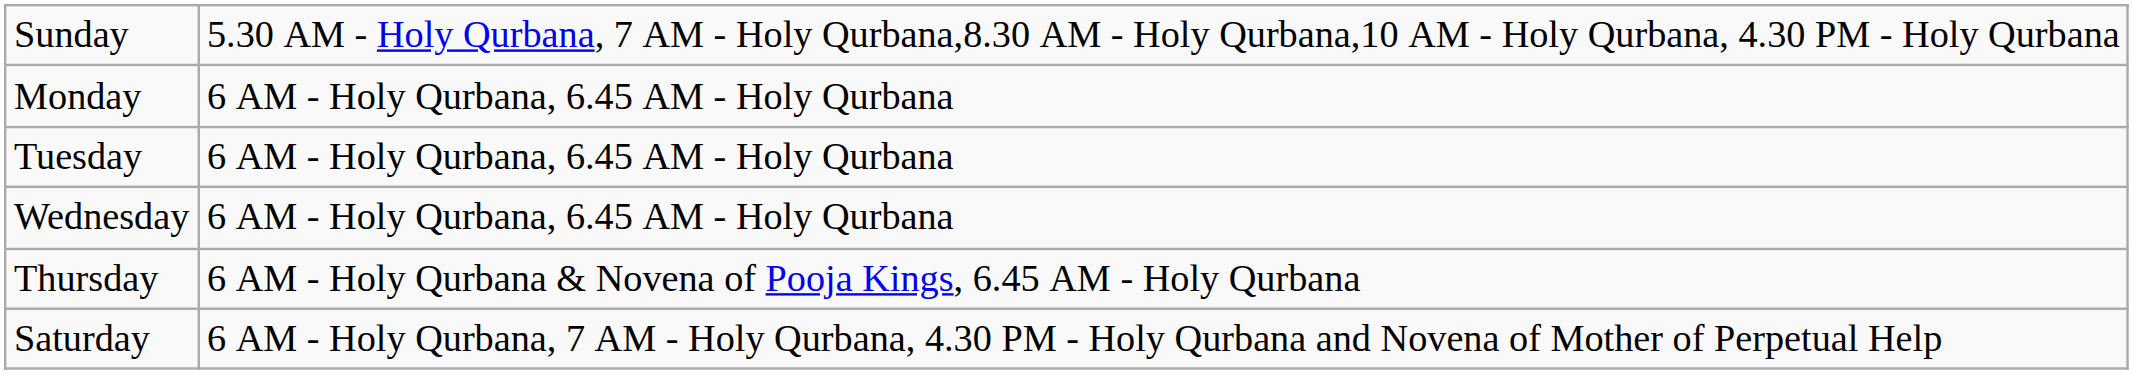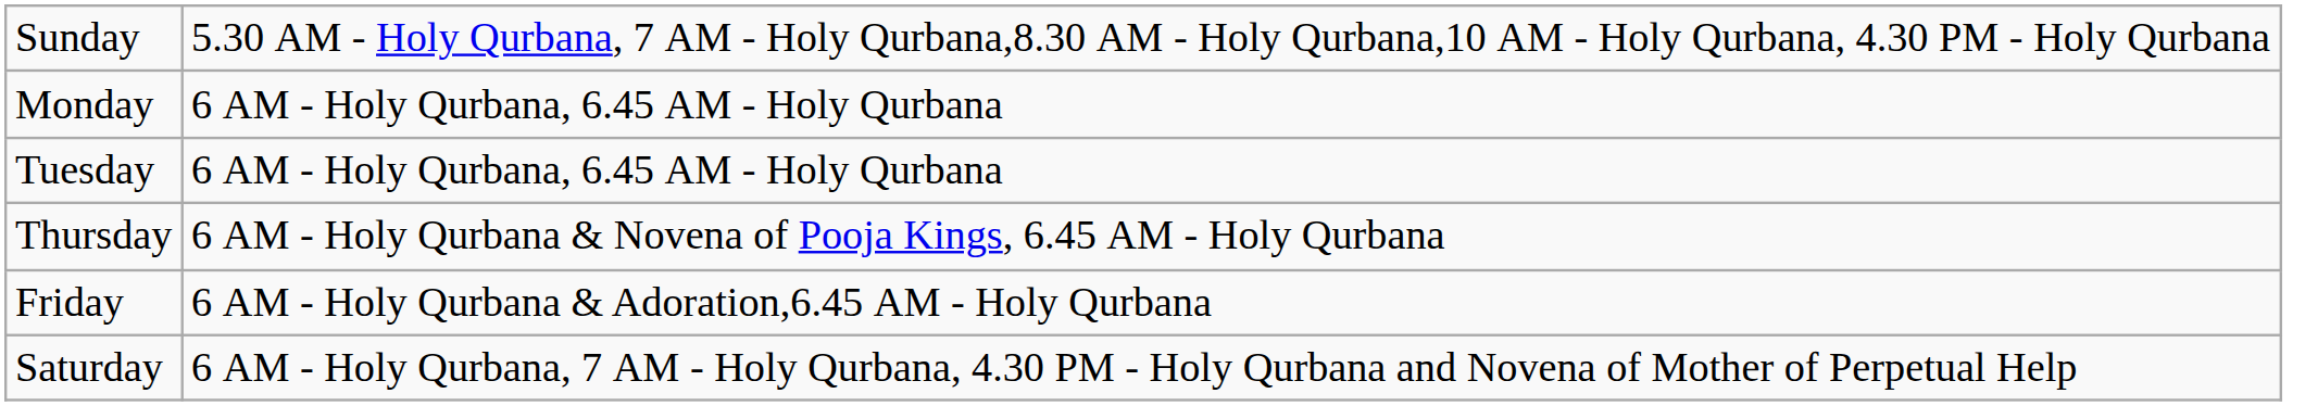 <table class="wikitable">
 <tr>
 <td>Sunday</td>
 <td>5.30 AM - <a href='#'>Holy Qurbana</a>, 7 AM - Holy Qurbana,8.30 AM - Holy Qurbana,10 AM - Holy Qurbana, 4.30 PM - Holy Qurbana</td>
 </tr>
 <tr>
 <td>Monday</td>
 <td>6 AM - Holy Qurbana, 6.45 AM - Holy Qurbana</td>
 </tr>
 <tr>
 <td>Tuesday</td>
 <td>6 AM - Holy Qurbana, 6.45 AM - Holy Qurbana</td>
 </tr>
 <tr>
-<td>Wednesday</td>
-<td>6 AM - Holy Qurbana, 6.45 AM - Holy Qurbana</td>
+<td>Thursday</td>
+<td>6 AM - Holy Qurbana & Novena of <a href='#'>Pooja Kings</a>, 6.45 AM - Holy Qurbana</td>
 </tr>
 <tr>
-<td>Thursday</td>
-<td>6 AM - Holy Qurbana & Novena of <a href='#'>Pooja Kings</a>, 6.45 AM - Holy Qurbana</td>
+<td>Friday</td>
+<td>6 AM - Holy Qurbana & Adoration,6.45 AM - Holy Qurbana</td>
 </tr>
 <tr>
 <td>Saturday</td>
 <td>6 AM - Holy Qurbana, 7 AM - Holy Qurbana, 4.30 PM - Holy Qurbana and Novena of Mother of Perpetual Help</td>
 </tr>
 </table>
